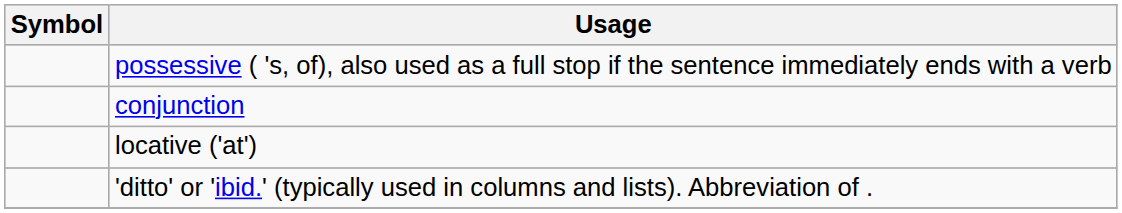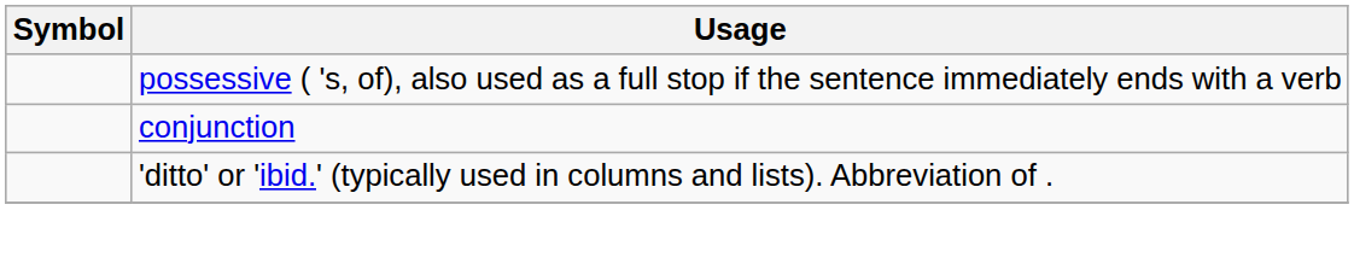 <table class="wikitable letters-table letters-blue letters-lo">
 <tr>
 <th>Symbol</th>
 <th>Usage</th>
 </tr>
 <tr>
 <td></td>
 <td><a href='#'>possessive</a> ( 's, of), also used as a full stop if the sentence immediately ends with a verb</td>
 </tr>
 <tr>
 <td></td>
 <td><a href='#'>conjunction</a></td>
 </tr>
 <tr>
 <td></td>
-<td>locative ('at')</td>
-</tr>
-<tr>
-<td></td>
 <td>'ditto' or '<a href='#'>ibid.</a>' (typically used in columns and lists). Abbreviation of .</td>
 </tr>
 <tr>
 </tr>
 </table>
